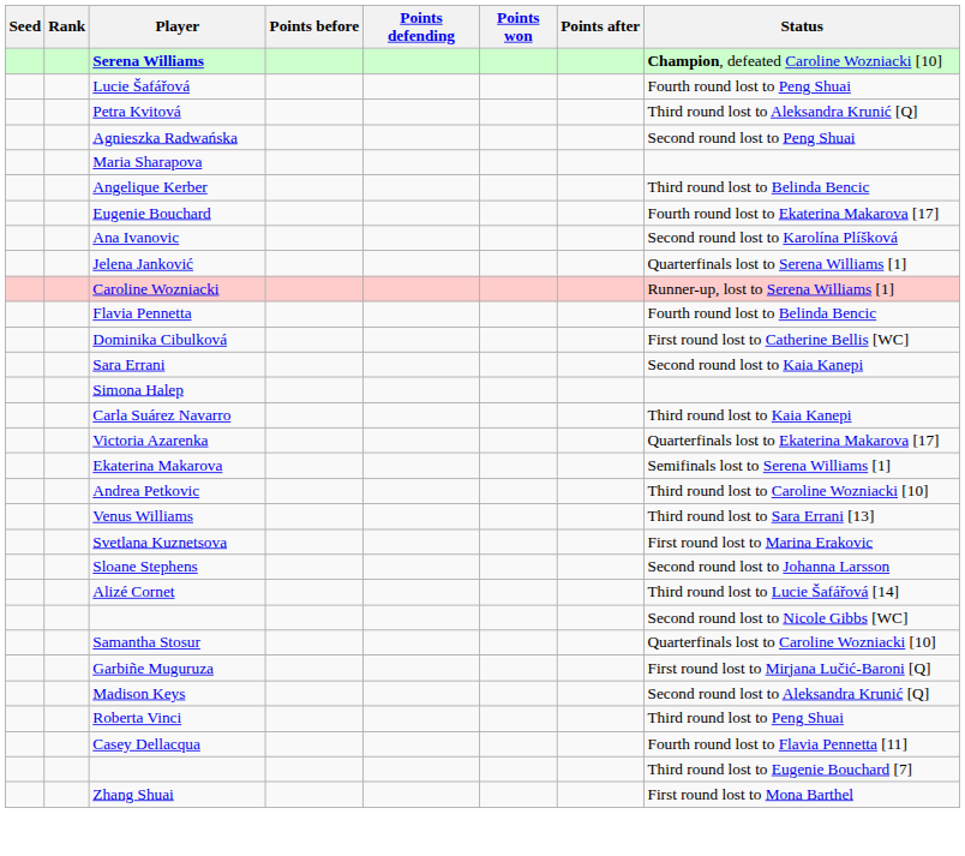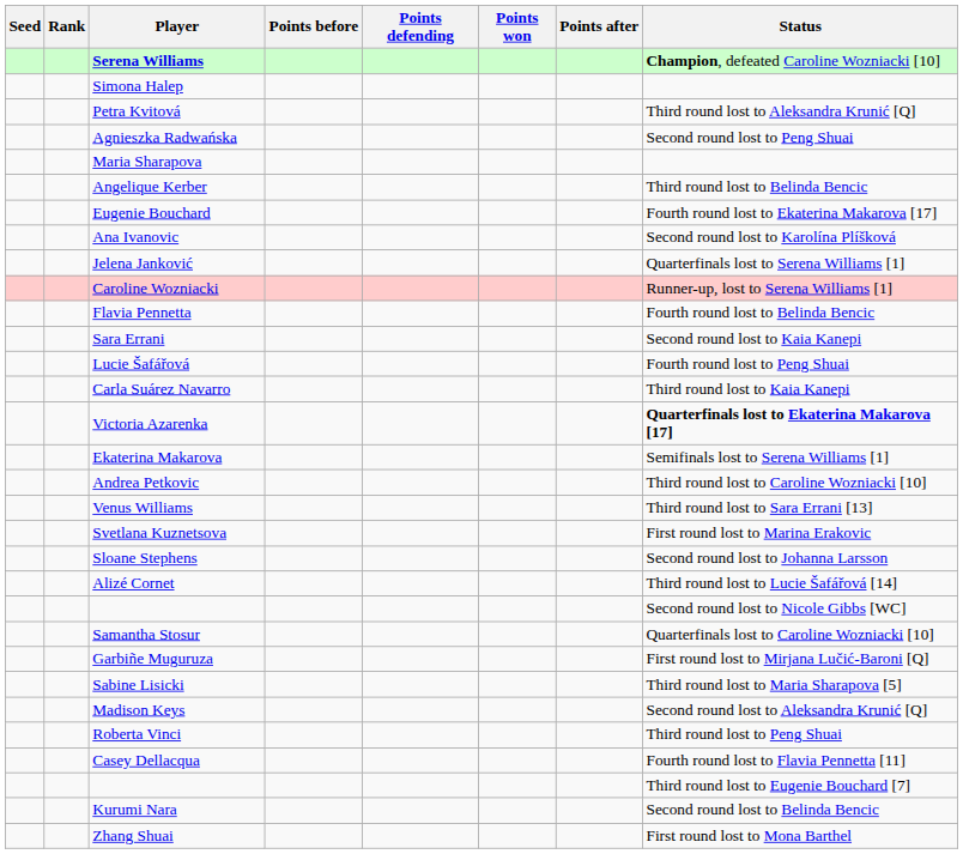 <table class="wikitable sortable">
 <tr>
 <th style="width:30px;">Seed</th>
 <th style="width:30px;">Rank</th>
 <th style="width:170px;">Player</th>
 <th style="width:90px;">Points before</th>
 <th style="width:110px;"><a href='#'>Points defending</a></th>
 <th style="width:70px;"><a href='#'>Points won</a></th>
 <th style="width:80px;">Points after</th>
 <th style="width:310px;">Status</th>
 </tr>
 <tr style="background:#cfc;">
 <td></td>
 <td></td>
 <td><strong> <a href='#'>Serena Williams</a></strong></td>
 <td></td>
 <td></td>
 <td></td>
 <td></td>
 <td><strong>Champion</strong>, defeated  <a href='#'>Caroline Wozniacki</a> [10]</td>
 </tr>
 <tr>
 <td></td>
 <td></td>
-<td> <a href='#'>Lucie Šafářová</a></td>
+<td> <a href='#'>Simona Halep</a></td>
 <td></td>
 <td></td>
 <td></td>
 <td></td>
-<td>Fourth round lost to  <a href='#'>Peng Shuai</a></td>
+<td></td>
 </tr>
 <tr>
 <td></td>
 <td></td>
 <td> <a href='#'>Petra Kvitová</a></td>
 <td></td>
 <td></td>
 <td></td>
 <td></td>
 <td>Third round lost to  <a href='#'>Aleksandra Krunić</a> [Q]</td>
 </tr>
 <tr>
 <td></td>
 <td></td>
 <td> <a href='#'>Agnieszka Radwańska</a></td>
 <td></td>
 <td></td>
 <td></td>
 <td></td>
 <td>Second round lost to  <a href='#'>Peng Shuai</a></td>
 </tr>
 <tr>
 <td></td>
 <td></td>
 <td> <a href='#'>Maria Sharapova</a></td>
 <td></td>
 <td></td>
 <td></td>
 <td></td>
 <td></td>
 </tr>
 <tr>
 <td></td>
 <td></td>
 <td> <a href='#'>Angelique Kerber</a></td>
 <td></td>
 <td></td>
 <td></td>
 <td></td>
 <td>Third round lost to  <a href='#'>Belinda Bencic</a></td>
 </tr>
 <tr>
 <td></td>
 <td></td>
 <td> <a href='#'>Eugenie Bouchard</a></td>
 <td></td>
 <td></td>
 <td></td>
 <td></td>
 <td>Fourth round lost to  <a href='#'>Ekaterina Makarova</a> [17]</td>
 </tr>
 <tr>
 <td></td>
 <td></td>
 <td> <a href='#'>Ana Ivanovic</a></td>
 <td></td>
 <td></td>
 <td></td>
 <td></td>
 <td>Second round lost to  <a href='#'>Karolína Plíšková</a></td>
 </tr>
 <tr>
 <td></td>
 <td></td>
 <td> <a href='#'>Jelena Janković</a></td>
 <td></td>
 <td></td>
 <td></td>
 <td></td>
 <td>Quarterfinals lost to  <a href='#'>Serena Williams</a> [1]</td>
 </tr>
 <tr style="background:#fcc;">
 <td></td>
 <td></td>
 <td> <a href='#'>Caroline Wozniacki</a></td>
 <td></td>
 <td></td>
 <td></td>
 <td></td>
 <td>Runner-up, lost to  <a href='#'>Serena Williams</a> [1]</td>
 </tr>
 <tr>
 <td></td>
 <td></td>
 <td> <a href='#'>Flavia Pennetta</a></td>
 <td></td>
 <td></td>
 <td></td>
 <td></td>
 <td>Fourth round lost to  <a href='#'>Belinda Bencic</a></td>
 </tr>
 <tr>
 <td></td>
 <td></td>
-<td> <a href='#'>Dominika Cibulková</a></td>
-<td></td>
-<td></td>
-<td></td>
-<td></td>
-<td>First round lost to  <a href='#'>Catherine Bellis</a> [WC]</td>
-</tr>
-<tr>
-<td></td>
-<td></td>
 <td> <a href='#'>Sara Errani</a></td>
 <td></td>
 <td></td>
 <td></td>
 <td></td>
 <td>Second round lost to  <a href='#'>Kaia Kanepi</a></td>
 </tr>
 <tr>
 <td></td>
 <td></td>
-<td> <a href='#'>Simona Halep</a></td>
+<td> <a href='#'>Lucie Šafářová</a></td>
 <td></td>
 <td></td>
 <td></td>
 <td></td>
-<td></td>
+<td>Fourth round lost to  <a href='#'>Peng Shuai</a></td>
 </tr>
 <tr>
 <td></td>
 <td></td>
 <td> <a href='#'>Carla Suárez Navarro</a></td>
 <td></td>
 <td></td>
 <td></td>
 <td></td>
 <td>Third round lost to  <a href='#'>Kaia Kanepi</a></td>
 </tr>
 <tr>
 <td></td>
 <td></td>
 <td> <a href='#'>Victoria Azarenka</a></td>
 <td></td>
 <td></td>
 <td></td>
 <td></td>
-<td>Quarterfinals lost to  <a href='#'>Ekaterina Makarova</a> [17]</td>
+<td><strong>Quarterfinals lost to  <a href='#'>Ekaterina Makarova</a> [17]</strong></td>
 </tr>
 <tr>
 <td></td>
 <td></td>
 <td> <a href='#'>Ekaterina Makarova</a></td>
 <td></td>
 <td></td>
 <td></td>
 <td></td>
 <td>Semifinals lost to  <a href='#'>Serena Williams</a> [1]</td>
 </tr>
 <tr>
 <td></td>
 <td></td>
 <td> <a href='#'>Andrea Petkovic</a></td>
 <td></td>
 <td></td>
 <td></td>
 <td></td>
 <td>Third round lost to  <a href='#'>Caroline Wozniacki</a> [10]</td>
 </tr>
 <tr>
 <td></td>
 <td></td>
 <td> <a href='#'>Venus Williams</a></td>
 <td></td>
 <td></td>
 <td></td>
 <td></td>
 <td>Third round lost to  <a href='#'>Sara Errani</a> [13]</td>
 </tr>
 <tr>
 <td></td>
 <td></td>
 <td> <a href='#'>Svetlana Kuznetsova</a></td>
 <td></td>
 <td></td>
 <td></td>
 <td></td>
 <td>First round lost to  <a href='#'>Marina Erakovic</a></td>
 </tr>
 <tr>
 <td></td>
 <td></td>
 <td> <a href='#'>Sloane Stephens</a></td>
 <td></td>
 <td></td>
 <td></td>
 <td></td>
 <td>Second round lost to  <a href='#'>Johanna Larsson</a></td>
 </tr>
 <tr>
 <td></td>
 <td></td>
 <td> <a href='#'>Alizé Cornet</a></td>
 <td></td>
 <td></td>
 <td></td>
 <td></td>
 <td>Third round lost to  <a href='#'>Lucie Šafářová</a> [14]</td>
 </tr>
 <tr>
 <td></td>
 <td></td>
 <td></td>
 <td></td>
 <td></td>
 <td></td>
 <td></td>
 <td>Second round lost to  <a href='#'>Nicole Gibbs</a> [WC]</td>
 </tr>
 <tr>
 <td></td>
 <td></td>
 <td> <a href='#'>Samantha Stosur</a></td>
 <td></td>
 <td></td>
 <td></td>
 <td></td>
 <td>Quarterfinals lost to  <a href='#'>Caroline Wozniacki</a> [10]</td>
 </tr>
 <tr>
 <td></td>
 <td></td>
 <td> <a href='#'>Garbiñe Muguruza</a></td>
 <td></td>
 <td></td>
 <td></td>
 <td></td>
 <td>First round lost to  <a href='#'>Mirjana Lučić-Baroni</a> [Q]</td>
 </tr>
 <tr>
 <td></td>
 <td></td>
+<td> <a href='#'>Sabine Lisicki</a></td>
+<td></td>
+<td></td>
+<td></td>
+<td></td>
+<td>Third round lost to  <a href='#'>Maria Sharapova</a> [5]</td>
+</tr>
+<tr>
+<td></td>
+<td></td>
 <td> <a href='#'>Madison Keys</a></td>
 <td></td>
 <td></td>
 <td></td>
 <td></td>
 <td>Second round lost to  <a href='#'>Aleksandra Krunić</a> [Q]</td>
 </tr>
 <tr>
 <td></td>
 <td></td>
 <td> <a href='#'>Roberta Vinci</a></td>
 <td></td>
 <td></td>
 <td></td>
 <td></td>
 <td>Third round lost to  <a href='#'>Peng Shuai</a></td>
 </tr>
 <tr>
 <td></td>
 <td></td>
 <td> <a href='#'>Casey Dellacqua</a></td>
 <td></td>
 <td></td>
 <td></td>
 <td></td>
 <td>Fourth round lost to   <a href='#'>Flavia Pennetta</a> [11]</td>
 </tr>
 <tr>
 <td></td>
 <td></td>
 <td></td>
 <td></td>
 <td></td>
 <td></td>
 <td></td>
 <td>Third round lost to  <a href='#'>Eugenie Bouchard</a> [7]</td>
 </tr>
 <tr>
 <td></td>
 <td></td>
+<td> <a href='#'>Kurumi Nara</a></td>
+<td></td>
+<td></td>
+<td></td>
+<td></td>
+<td>Second round lost to  <a href='#'>Belinda Bencic</a></td>
+</tr>
+<tr>
+<td></td>
+<td></td>
 <td> <a href='#'>Zhang Shuai</a></td>
 <td></td>
 <td></td>
 <td></td>
 <td></td>
 <td>First round lost to  <a href='#'>Mona Barthel</a></td>
 </tr>
 </table>
